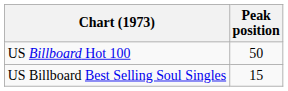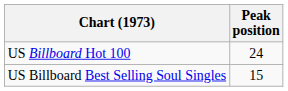 <table class="wikitable sortable">
 <tr>
 <th>Chart (1973)</th>
 <th>Peak<br>position</th>
 </tr>
 <tr>
 <td align="left">US <a href='#'><em>Billboard</em> Hot 100</a></td>
-<td align="center">50</td>
+<td align="center">24</td>
 </tr>
 <tr>
 <td align="left">US  Billboard <a href='#'>Best Selling Soul Singles</a></td>
 <td align="center">15</td>
 </tr>
 </table>
